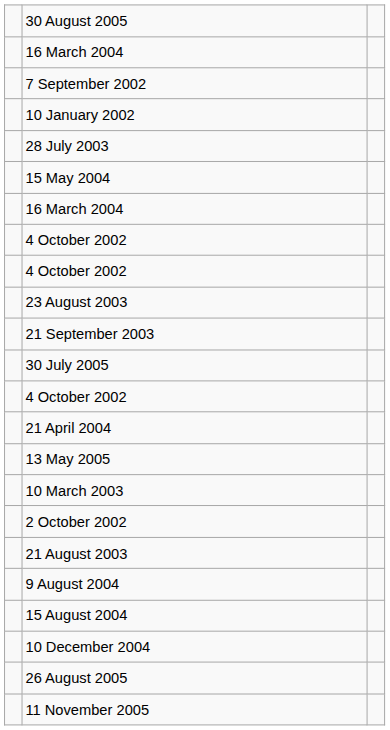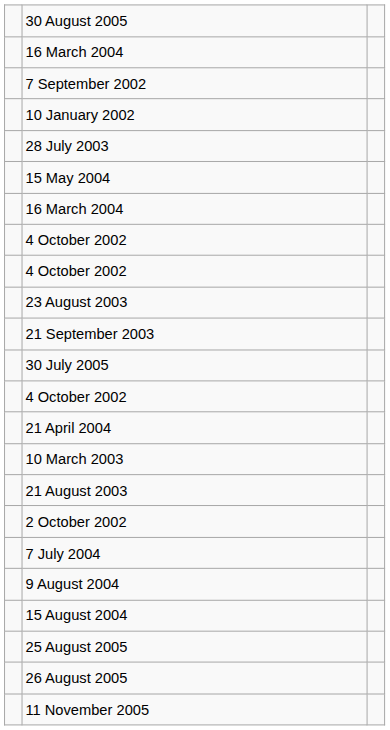 <table class="wikitable" style="font-size: 89%; float: left; width: 26em; margin-right: 1em; height: 700px">
 <tr>
 <td></td>
 <td>30 August 2005</td>
 <td></td>
 </tr>
 <tr>
 <td></td>
 <td>16 March 2004</td>
 <td></td>
 </tr>
 <tr>
 <td></td>
 <td>7 September 2002</td>
 <td></td>
 </tr>
 <tr>
 <td></td>
 <td>10 January 2002</td>
 <td></td>
 </tr>
 <tr>
 <td></td>
 <td>28 July 2003</td>
 <td></td>
 </tr>
 <tr>
 <td></td>
 <td>15 May 2004</td>
 <td></td>
 </tr>
 <tr>
 <td></td>
 <td>16 March 2004</td>
 <td></td>
 </tr>
 <tr>
 <td></td>
 <td>4 October 2002</td>
 <td></td>
 </tr>
 <tr>
 <td></td>
 <td>4 October 2002</td>
 <td></td>
 </tr>
 <tr>
 <td></td>
 <td>23 August 2003</td>
 <td></td>
 </tr>
 <tr>
 <td></td>
 <td>21 September 2003</td>
 <td></td>
 </tr>
 <tr>
 <td></td>
 <td>30 July 2005</td>
 <td></td>
 </tr>
 <tr>
 <td></td>
 <td>4 October 2002</td>
 <td></td>
 </tr>
 <tr>
 <td></td>
 <td>21 April 2004</td>
 <td></td>
 </tr>
 <tr>
 <td></td>
-<td>13 May 2005</td>
+<td>10 March 2003</td>
 <td></td>
 </tr>
 <tr>
 <td></td>
-<td>10 March 2003</td>
+<td>21 August 2003</td>
 <td></td>
 </tr>
 <tr>
 <td></td>
 <td>2 October 2002</td>
 <td></td>
 </tr>
 <tr>
 <td></td>
-<td>21 August 2003</td>
+<td>7 July 2004</td>
 <td></td>
 </tr>
 <tr>
 <td></td>
 <td>9 August 2004</td>
 <td></td>
 </tr>
 <tr>
 <td></td>
 <td>15 August 2004</td>
 <td></td>
 </tr>
 <tr>
 <td></td>
-<td>10 December 2004</td>
+<td>25 August 2005</td>
 <td></td>
 </tr>
 <tr>
 <td></td>
 <td>26 August 2005</td>
 <td></td>
 </tr>
 <tr>
 <td></td>
 <td>11 November 2005</td>
 <td></td>
 </tr>
 </table>
